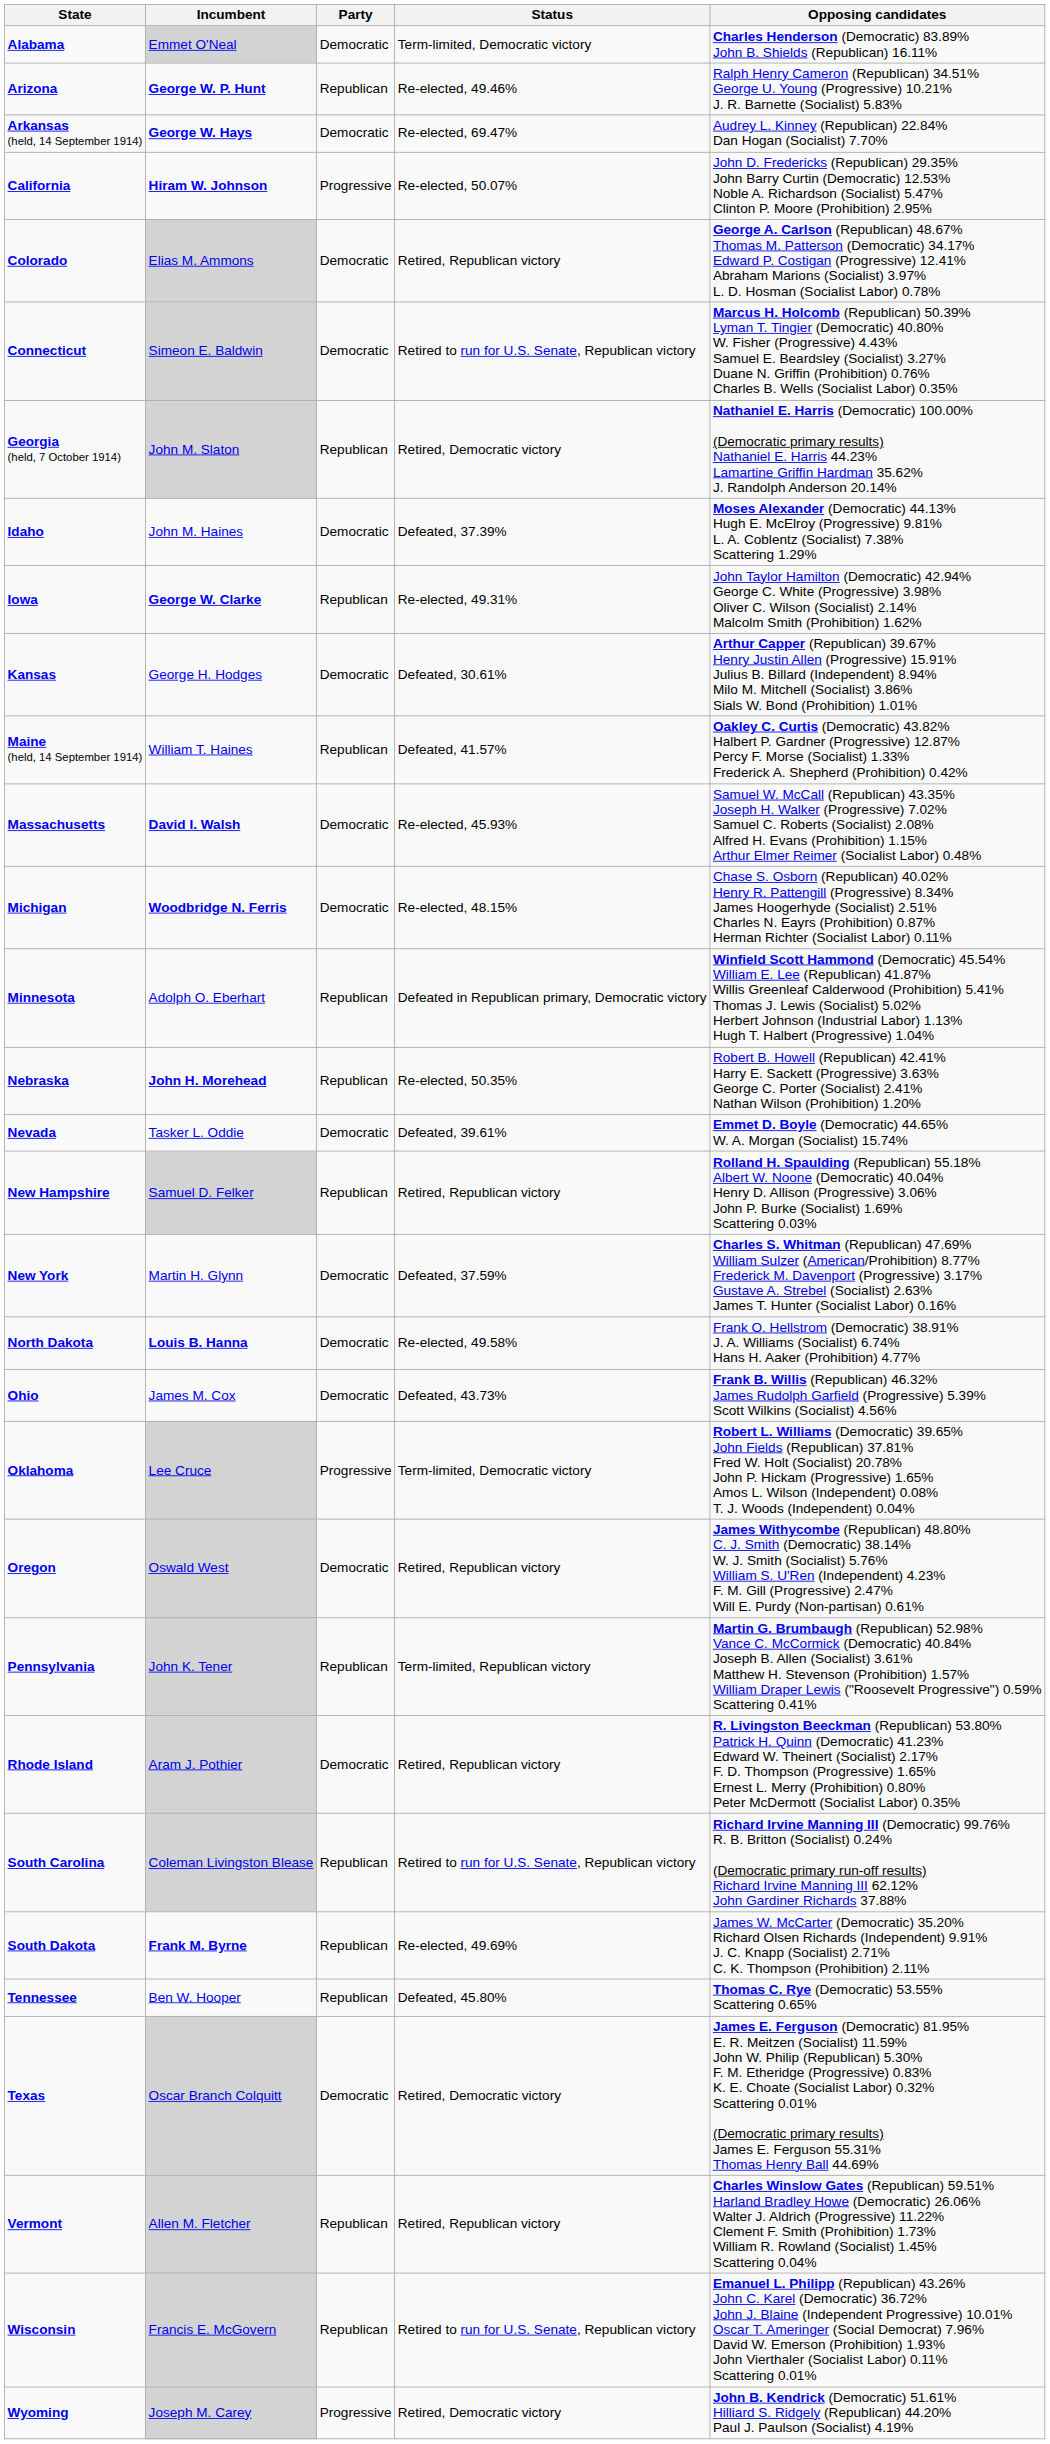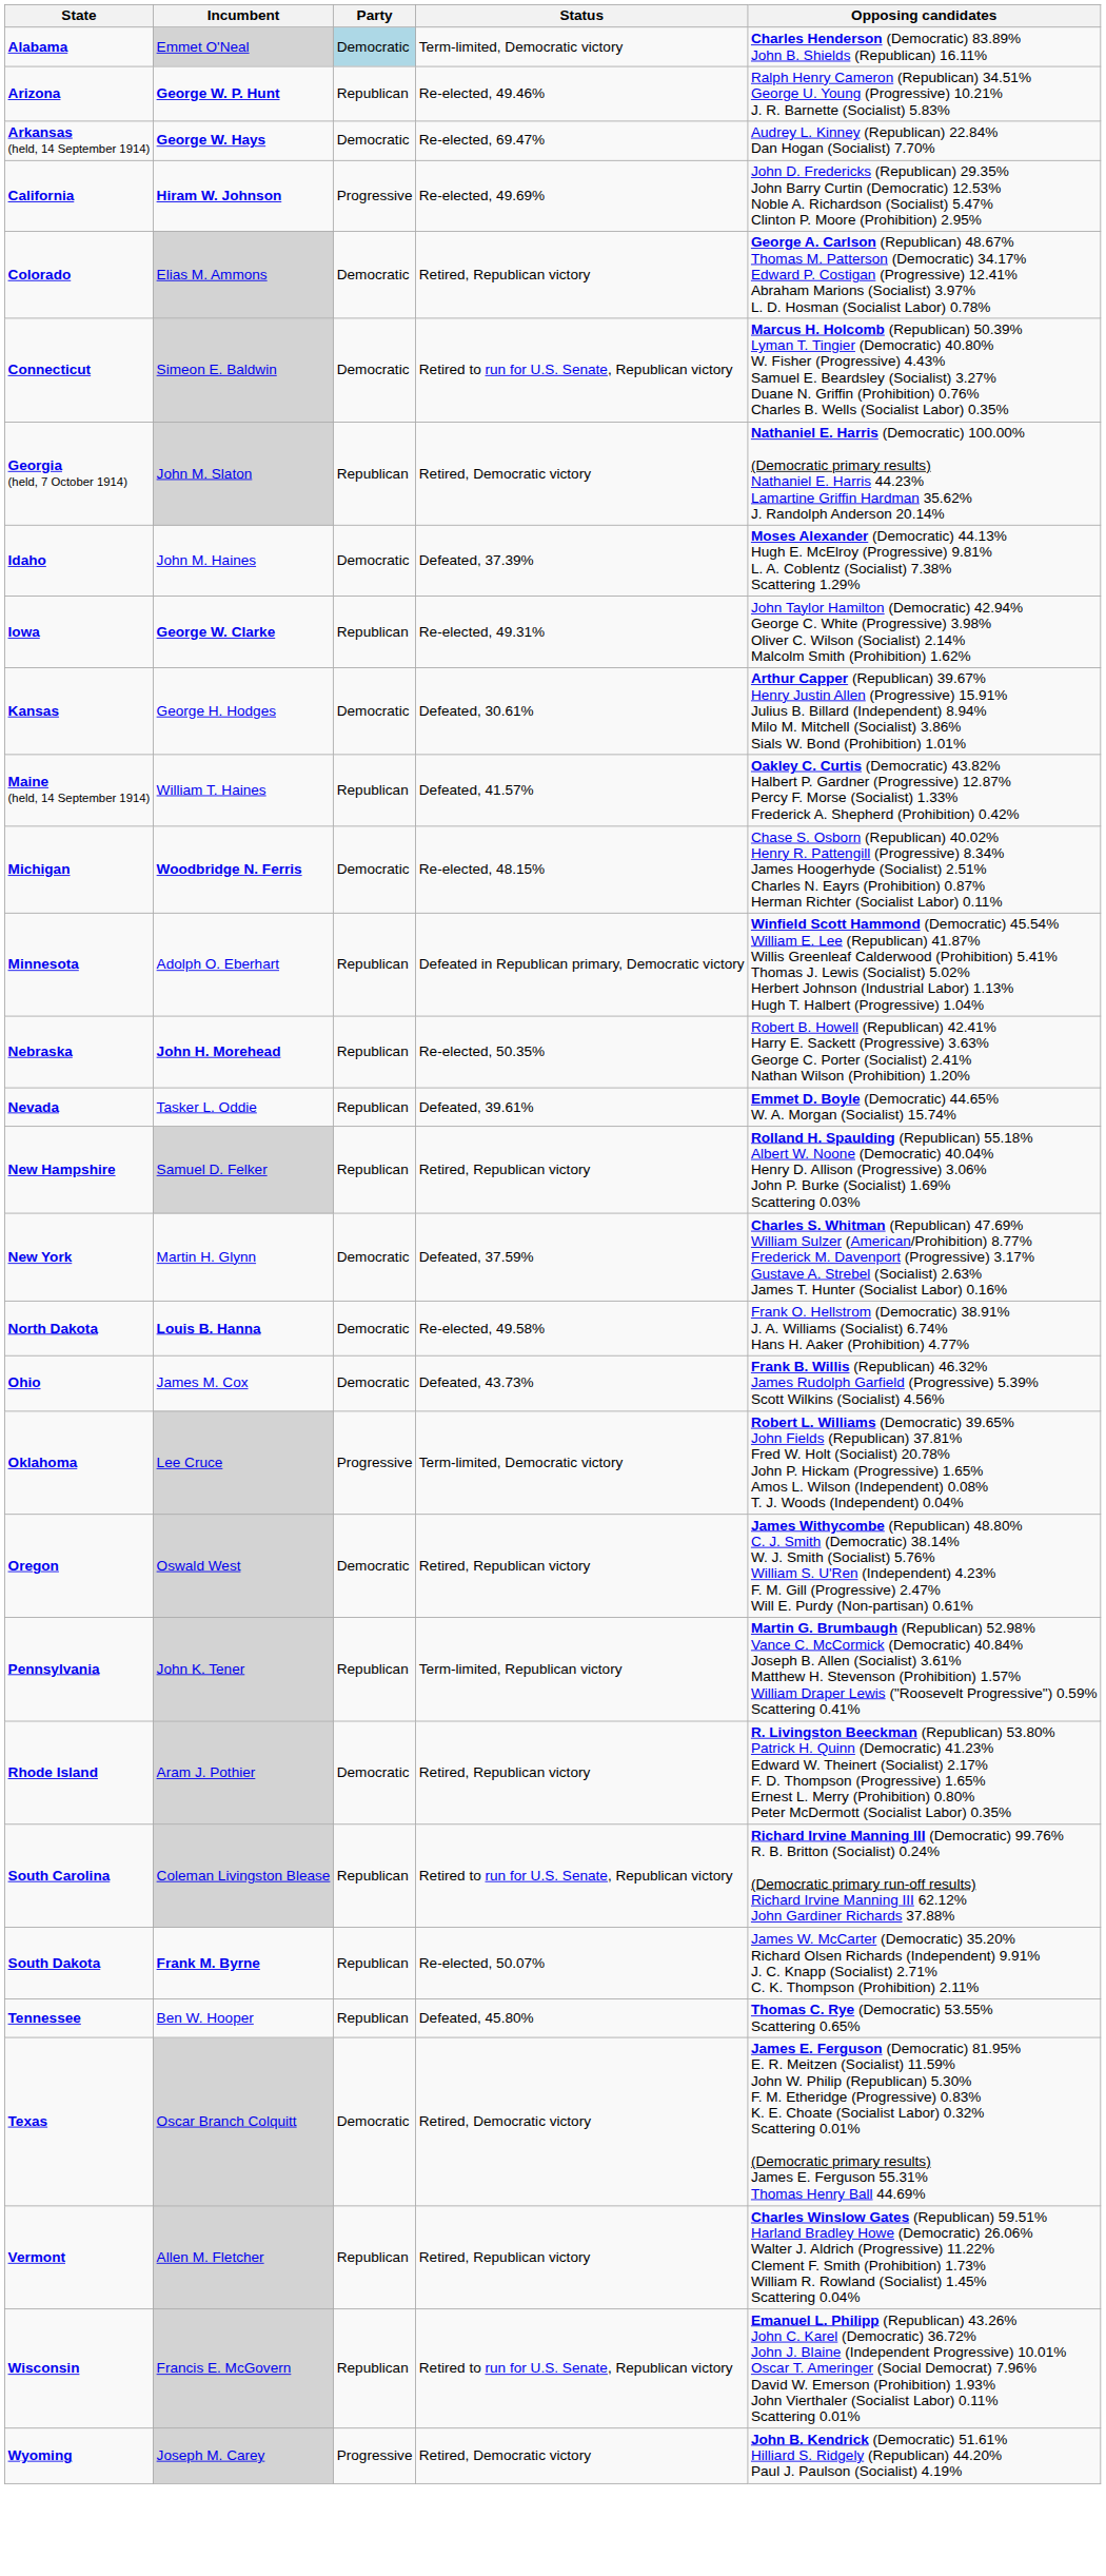 <table class="wikitable">
 <tr>
 <th>State</th>
 <th>Incumbent</th>
 <th>Party</th>
 <th>Status</th>
 <th>Opposing candidates</th>
 </tr>
 <tr>
 <td><strong><a href='#'>Alabama</a></strong></td>
 <td bgcolor="lightgrey"><a href='#'>Emmet O'Neal</a></td>
-<td>Democratic</td>
+<td style="background: lightblue;">Democratic</td>
 <td>Term-limited, Democratic victory</td>
 <td><strong><a href='#'>Charles Henderson</a></strong> (Democratic) 83.89%<br><a href='#'>John B. Shields</a> (Republican) 16.11%<br></td>
 </tr>
 <tr>
 <td><strong><a href='#'>Arizona</a></strong></td>
 <td><strong><a href='#'>George W. P. Hunt</a></strong></td>
 <td>Republican</td>
 <td>Re-elected, 49.46%</td>
 <td><a href='#'>Ralph Henry Cameron</a> (Republican) 34.51%<br><a href='#'>George U. Young</a> (Progressive) 10.21%<br>J. R. Barnette (Socialist) 5.83%<br></td>
 </tr>
 <tr>
 <td><strong><a href='#'>Arkansas</a></strong><br><small>(held, 14 September 1914)</small></td>
 <td><strong><a href='#'>George W. Hays</a></strong></td>
 <td>Democratic</td>
 <td>Re-elected, 69.47%</td>
 <td><a href='#'>Audrey L. Kinney</a> (Republican) 22.84%<br>Dan Hogan (Socialist) 7.70%<br></td>
 </tr>
 <tr>
 <td><strong><a href='#'>California</a></strong></td>
 <td><strong><a href='#'>Hiram W. Johnson</a></strong></td>
 <td>Progressive</td>
-<td>Re-elected, 50.07%</td>
+<td>Re-elected, 49.69%</td>
 <td><a href='#'>John D. Fredericks</a> (Republican) 29.35%<br>John Barry Curtin (Democratic) 12.53%<br>Noble A. Richardson (Socialist) 5.47%<br>Clinton P. Moore (Prohibition) 2.95%<br></td>
 </tr>
 <tr>
 <td><strong><a href='#'>Colorado</a></strong></td>
 <td bgcolor="lightgrey"><a href='#'>Elias M. Ammons</a></td>
 <td>Democratic</td>
 <td>Retired, Republican victory</td>
 <td><strong><a href='#'>George A. Carlson</a></strong> (Republican) 48.67%<br><a href='#'>Thomas M. Patterson</a> (Democratic) 34.17%<br><a href='#'>Edward P. Costigan</a> (Progressive) 12.41%<br>Abraham Marions (Socialist) 3.97%<br>L. D. Hosman (Socialist Labor) 0.78%<br></td>
 </tr>
 <tr>
 <td><strong><a href='#'>Connecticut</a></strong></td>
 <td bgcolor="lightgrey"><a href='#'>Simeon E. Baldwin</a></td>
 <td>Democratic</td>
 <td>Retired to <a href='#'>run for U.S. Senate</a>, Republican victory</td>
 <td><strong><a href='#'>Marcus H. Holcomb</a></strong> (Republican) 50.39%<br><a href='#'>Lyman T. Tingier</a> (Democratic) 40.80%<br>W. Fisher (Progressive) 4.43%<br>Samuel E. Beardsley (Socialist) 3.27%<br>Duane N. Griffin (Prohibition) 0.76%<br>Charles B. Wells (Socialist Labor) 0.35%<br></td>
 </tr>
 <tr>
 <td><strong><a href='#'>Georgia</a></strong><br><small>(held, 7 October 1914)</small></td>
 <td bgcolor="lightgrey"><a href='#'>John M. Slaton</a></td>
 <td>Republican</td>
 <td>Retired, Democratic victory</td>
 <td><strong><a href='#'>Nathaniel E. Harris</a></strong> (Democratic) 100.00%<br><br><u>(Democratic primary results)</u><br><a href='#'>Nathaniel E. Harris</a> 44.23%<br><a href='#'>Lamartine Griffin Hardman</a> 35.62%<br>J. Randolph Anderson 20.14%<br></td>
 </tr>
 <tr>
 <td><strong><a href='#'>Idaho</a></strong></td>
 <td><a href='#'>John M. Haines</a></td>
 <td>Democratic</td>
 <td>Defeated, 37.39%</td>
 <td><strong><a href='#'>Moses Alexander</a></strong> (Democratic) 44.13%<br>Hugh E. McElroy (Progressive) 9.81%<br>L. A. Coblentz (Socialist) 7.38%<br>Scattering 1.29%<br></td>
 </tr>
 <tr>
 <td><strong><a href='#'>Iowa</a></strong></td>
 <td><strong><a href='#'>George W. Clarke</a></strong></td>
 <td>Republican</td>
 <td>Re-elected, 49.31%</td>
 <td><a href='#'>John Taylor Hamilton</a> (Democratic) 42.94%<br>George C. White (Progressive) 3.98%<br>Oliver C. Wilson (Socialist) 2.14%<br>Malcolm Smith (Prohibition) 1.62%<br></td>
 </tr>
 <tr>
 <td><strong><a href='#'>Kansas</a></strong></td>
 <td><a href='#'>George H. Hodges</a></td>
 <td>Democratic</td>
 <td>Defeated, 30.61%</td>
 <td><strong><a href='#'>Arthur Capper</a></strong> (Republican) 39.67%<br><a href='#'>Henry Justin Allen</a> (Progressive) 15.91%<br>Julius B. Billard (Independent) 8.94%<br>Milo M. Mitchell (Socialist) 3.86%<br>Sials W. Bond (Prohibition) 1.01%<br></td>
 </tr>
 <tr>
 <td><strong><a href='#'>Maine</a></strong><br><small>(held, 14 September 1914)</small></td>
 <td><a href='#'>William T. Haines</a></td>
 <td>Republican</td>
 <td>Defeated, 41.57%</td>
 <td><strong><a href='#'>Oakley C. Curtis</a></strong> (Democratic) 43.82%<br>Halbert P. Gardner (Progressive) 12.87%<br>Percy F. Morse (Socialist) 1.33%<br>Frederick A. Shepherd (Prohibition) 0.42%<br></td>
 </tr>
 <tr>
-<td><strong><a href='#'>Massachusetts</a></strong></td>
-<td><strong><a href='#'>David I. Walsh</a></strong></td>
-<td>Democratic</td>
-<td>Re-elected, 45.93%</td>
-<td><a href='#'>Samuel W. McCall</a> (Republican) 43.35%<br><a href='#'>Joseph H. Walker</a> (Progressive) 7.02%<br>Samuel C. Roberts (Socialist) 2.08%<br>Alfred H. Evans (Prohibition) 1.15%<br><a href='#'>Arthur Elmer Reimer</a> (Socialist Labor) 0.48%<br></td>
-</tr>
-<tr>
 <td><strong><a href='#'>Michigan</a></strong></td>
 <td><strong><a href='#'>Woodbridge N. Ferris</a></strong></td>
 <td>Democratic</td>
 <td>Re-elected, 48.15%</td>
 <td><a href='#'>Chase S. Osborn</a> (Republican) 40.02%<br><a href='#'>Henry R. Pattengill</a> (Progressive) 8.34%<br>James Hoogerhyde (Socialist) 2.51%<br>Charles N. Eayrs (Prohibition) 0.87%<br>Herman Richter (Socialist Labor) 0.11%<br></td>
 </tr>
 <tr>
 <td><strong><a href='#'>Minnesota</a></strong></td>
 <td><a href='#'>Adolph O. Eberhart</a></td>
 <td>Republican</td>
 <td>Defeated in Republican primary, Democratic victory</td>
 <td><strong><a href='#'>Winfield Scott Hammond</a></strong> (Democratic) 45.54%<br><a href='#'>William E. Lee</a> (Republican) 41.87%<br>Willis Greenleaf Calderwood (Prohibition) 5.41%<br>Thomas J. Lewis (Socialist) 5.02%<br>Herbert Johnson (Industrial Labor) 1.13%<br>Hugh T. Halbert (Progressive) 1.04%<br></td>
 </tr>
 <tr>
 <td><strong><a href='#'>Nebraska</a></strong></td>
 <td><strong><a href='#'>John H. Morehead</a></strong></td>
 <td>Republican</td>
 <td>Re-elected, 50.35%</td>
 <td><a href='#'>Robert B. Howell</a> (Republican) 42.41%<br>Harry E. Sackett (Progressive) 3.63%<br>George C. Porter (Socialist) 2.41%<br>Nathan Wilson (Prohibition) 1.20%<br></td>
 </tr>
 <tr>
 <td><strong><a href='#'>Nevada</a></strong></td>
 <td><a href='#'>Tasker L. Oddie</a></td>
-<td>Democratic</td>
+<td>Republican</td>
 <td>Defeated, 39.61%</td>
 <td><strong><a href='#'>Emmet D. Boyle</a></strong> (Democratic) 44.65%<br>W. A. Morgan (Socialist) 15.74%<br></td>
 </tr>
 <tr>
 <td><strong><a href='#'>New Hampshire</a></strong></td>
 <td bgcolor="lightgrey"><a href='#'>Samuel D. Felker</a></td>
 <td>Republican</td>
 <td>Retired, Republican victory</td>
 <td><strong><a href='#'>Rolland H. Spaulding</a></strong> (Republican) 55.18%<br><a href='#'>Albert W. Noone</a> (Democratic) 40.04%<br>Henry D. Allison (Progressive) 3.06%<br>John P. Burke (Socialist) 1.69%<br>Scattering 0.03%<br></td>
 </tr>
 <tr>
 <td><strong><a href='#'>New York</a></strong></td>
 <td><a href='#'>Martin H. Glynn</a></td>
 <td>Democratic</td>
 <td>Defeated, 37.59%</td>
 <td><strong><a href='#'>Charles S. Whitman</a></strong> (Republican) 47.69%<br><a href='#'>William Sulzer</a> (<a href='#'>American</a>/Prohibition) 8.77%<br><a href='#'>Frederick M. Davenport</a> (Progressive) 3.17%<br><a href='#'>Gustave A. Strebel</a> (Socialist) 2.63%<br>James T. Hunter (Socialist Labor) 0.16%<br></td>
 </tr>
 <tr>
 <td><strong><a href='#'>North Dakota</a></strong></td>
 <td><strong><a href='#'>Louis B. Hanna</a></strong></td>
 <td>Democratic</td>
 <td>Re-elected, 49.58%</td>
 <td><a href='#'>Frank O. Hellstrom</a> (Democratic) 38.91%<br>J. A. Williams (Socialist) 6.74%<br>Hans H. Aaker (Prohibition) 4.77%<br></td>
 </tr>
 <tr>
 <td><strong><a href='#'>Ohio</a></strong></td>
 <td><a href='#'>James M. Cox</a></td>
 <td>Democratic</td>
 <td>Defeated, 43.73%</td>
 <td><strong><a href='#'>Frank B. Willis</a></strong> (Republican) 46.32%<br><a href='#'>James Rudolph Garfield</a> (Progressive) 5.39%<br>Scott Wilkins (Socialist) 4.56%<br></td>
 </tr>
 <tr>
 <td><strong><a href='#'>Oklahoma</a></strong></td>
 <td bgcolor="lightgrey"><a href='#'>Lee Cruce</a></td>
 <td>Progressive</td>
 <td>Term-limited, Democratic victory</td>
 <td><strong><a href='#'>Robert L. Williams</a></strong> (Democratic) 39.65%<br><a href='#'>John Fields</a> (Republican) 37.81%<br>Fred W. Holt (Socialist) 20.78%<br>John P. Hickam (Progressive) 1.65%<br>Amos L. Wilson (Independent) 0.08%<br>T. J. Woods (Independent) 0.04%<br></td>
 </tr>
 <tr>
 <td><strong><a href='#'>Oregon</a></strong></td>
 <td bgcolor="lightgrey"><a href='#'>Oswald West</a></td>
 <td>Democratic</td>
 <td>Retired, Republican victory</td>
 <td><strong><a href='#'>James Withycombe</a></strong> (Republican) 48.80%<br><a href='#'>C. J. Smith</a> (Democratic) 38.14%<br>W. J. Smith (Socialist) 5.76%<br><a href='#'>William S. U'Ren</a> (Independent) 4.23%<br>F. M. Gill (Progressive) 2.47%<br>Will E. Purdy (Non-partisan) 0.61%<br></td>
 </tr>
 <tr>
 <td><strong><a href='#'>Pennsylvania</a></strong></td>
 <td bgcolor="lightgrey"><a href='#'>John K. Tener</a></td>
 <td>Republican</td>
 <td>Term-limited, Republican victory</td>
 <td><strong><a href='#'>Martin G. Brumbaugh</a></strong> (Republican) 52.98%<br><a href='#'>Vance C. McCormick</a> (Democratic) 40.84%<br>Joseph B. Allen (Socialist) 3.61%<br>Matthew H. Stevenson (Prohibition) 1.57%<br><a href='#'>William Draper Lewis</a> ("Roosevelt Progressive") 0.59%<br>Scattering 0.41%<br></td>
 </tr>
 <tr>
 <td><strong><a href='#'>Rhode Island</a></strong></td>
 <td bgcolor="lightgrey"><a href='#'>Aram J. Pothier</a></td>
 <td>Democratic</td>
 <td>Retired, Republican victory</td>
 <td><strong><a href='#'>R. Livingston Beeckman</a></strong> (Republican) 53.80%<br><a href='#'>Patrick H. Quinn</a> (Democratic) 41.23%<br>Edward W. Theinert (Socialist) 2.17%<br>F. D. Thompson (Progressive) 1.65%<br>Ernest L. Merry (Prohibition) 0.80%<br>Peter McDermott (Socialist Labor) 0.35%<br></td>
 </tr>
 <tr>
 <td><strong><a href='#'>South Carolina</a></strong></td>
 <td bgcolor="lightgrey"><a href='#'>Coleman Livingston Blease</a></td>
 <td>Republican</td>
 <td>Retired to <a href='#'>run for U.S. Senate</a>, Republican victory</td>
 <td><strong><a href='#'>Richard Irvine Manning III</a></strong> (Democratic) 99.76%<br>R. B. Britton (Socialist) 0.24%<br><br><u>(Democratic primary run-off results)</u><br><a href='#'>Richard Irvine Manning III</a> 62.12%<br><a href='#'>John Gardiner Richards</a> 37.88%<br></td>
 </tr>
 <tr>
 <td><strong><a href='#'>South Dakota</a></strong></td>
 <td><strong><a href='#'>Frank M. Byrne</a></strong></td>
 <td>Republican</td>
-<td>Re-elected, 49.69%</td>
+<td>Re-elected, 50.07%</td>
 <td><a href='#'>James W. McCarter</a> (Democratic) 35.20%<br>Richard Olsen Richards (Independent) 9.91%<br>J. C. Knapp (Socialist) 2.71%<br>C. K. Thompson (Prohibition) 2.11%<br></td>
 </tr>
 <tr>
 <td><strong><a href='#'>Tennessee</a></strong></td>
 <td><a href='#'>Ben W. Hooper</a></td>
 <td>Republican</td>
 <td>Defeated, 45.80%</td>
 <td><strong><a href='#'>Thomas C. Rye</a></strong> (Democratic) 53.55%<br>Scattering 0.65%<br></td>
 </tr>
 <tr>
 <td><strong><a href='#'>Texas</a></strong></td>
 <td bgcolor="lightgrey"><a href='#'>Oscar Branch Colquitt</a></td>
 <td>Democratic</td>
 <td>Retired, Democratic victory</td>
 <td><strong><a href='#'>James E. Ferguson</a></strong> (Democratic) 81.95%<br>E. R. Meitzen (Socialist) 11.59%<br>John W. Philip (Republican) 5.30%<br>F. M. Etheridge (Progressive) 0.83%<br>K. E. Choate (Socialist Labor) 0.32%<br>Scattering 0.01%<br><br><u>(Democratic primary results)</u><br>James E. Ferguson 55.31%<br><a href='#'>Thomas Henry Ball</a> 44.69%<br></td>
 </tr>
 <tr>
 <td><strong><a href='#'>Vermont</a></strong></td>
 <td bgcolor="lightgrey"><a href='#'>Allen M. Fletcher</a></td>
 <td>Republican</td>
 <td>Retired, Republican victory</td>
 <td><strong><a href='#'>Charles Winslow Gates</a></strong> (Republican) 59.51%<br><a href='#'>Harland Bradley Howe</a> (Democratic) 26.06%<br>Walter J. Aldrich (Progressive) 11.22%<br>Clement F. Smith (Prohibition) 1.73%<br>William R. Rowland (Socialist) 1.45%<br>Scattering 0.04%<br></td>
 </tr>
 <tr>
 <td><strong><a href='#'>Wisconsin</a></strong></td>
 <td bgcolor="lightgrey"><a href='#'>Francis E. McGovern</a></td>
 <td>Republican</td>
 <td>Retired to <a href='#'>run for U.S. Senate</a>, Republican victory</td>
 <td><strong><a href='#'>Emanuel L. Philipp</a></strong> (Republican) 43.26%<br><a href='#'>John C. Karel</a> (Democratic) 36.72%<br><a href='#'>John J. Blaine</a> (Independent Progressive) 10.01%<br><a href='#'>Oscar T. Ameringer</a> (Social Democrat) 7.96%<br>David W. Emerson (Prohibition) 1.93%<br>John Vierthaler (Socialist Labor) 0.11%<br>Scattering 0.01%<br></td>
 </tr>
 <tr>
 <td><strong><a href='#'>Wyoming</a></strong></td>
 <td bgcolor="lightgrey"><a href='#'>Joseph M. Carey</a></td>
 <td>Progressive</td>
 <td>Retired, Democratic victory</td>
 <td><strong><a href='#'>John B. Kendrick</a></strong> (Democratic) 51.61%<br><a href='#'>Hilliard S. Ridgely</a> (Republican) 44.20%<br>Paul J. Paulson (Socialist) 4.19%<br></td>
 </tr>
 </table>
